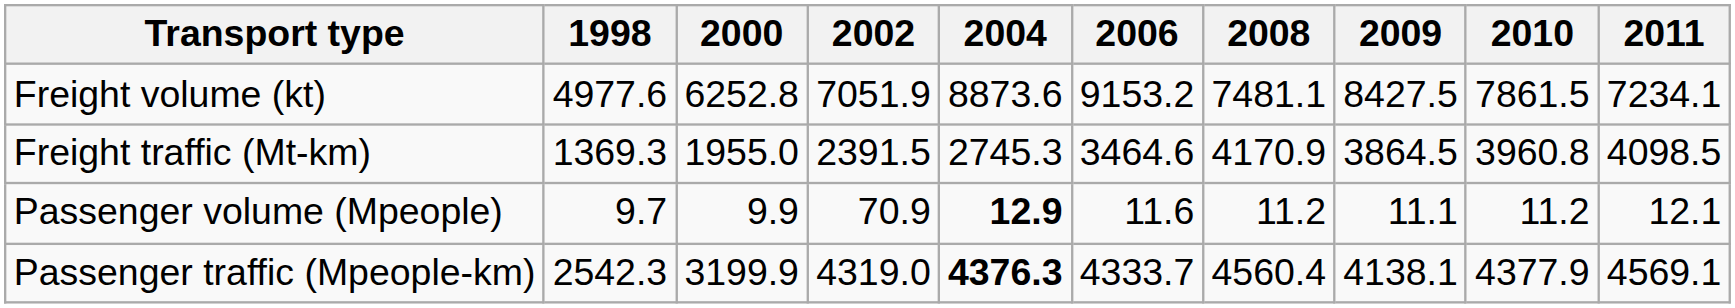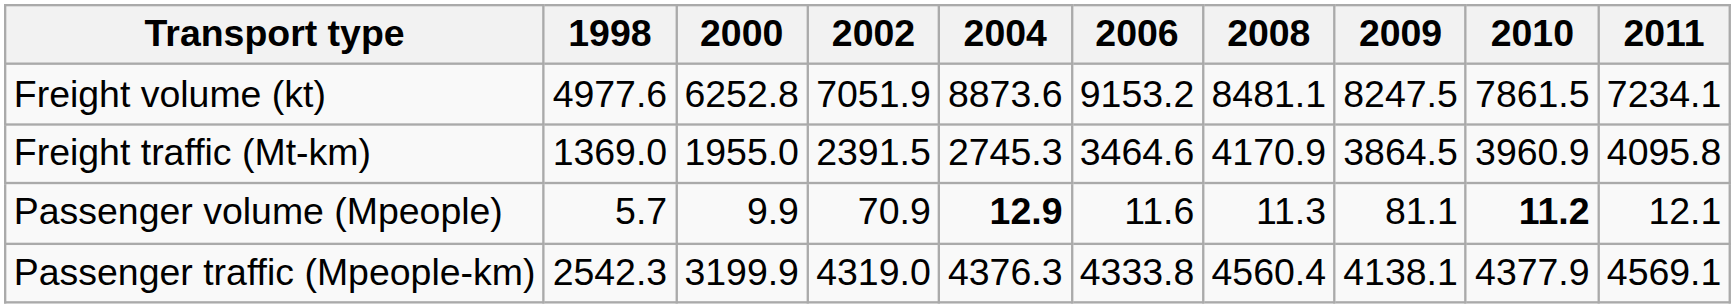 <table class="wikitable">
 <tr>
 <th>Transport type</th>
 <th>1998</th>
 <th>2000</th>
 <th>2002</th>
 <th>2004</th>
 <th>2006</th>
 <th>2008</th>
 <th>2009</th>
 <th>2010</th>
 <th>2011</th>
 </tr>
 <tr align="right">
 <td align="left">Freight volume (kt)</td>
 <td>4977.6</td>
 <td>6252.8</td>
 <td>7051.9</td>
 <td>8873.6</td>
 <td>9153.2</td>
-<td>7481.1</td>
-<td>8427.5</td>
+<td>8481.1</td>
+<td>8247.5</td>
 <td>7861.5</td>
 <td>7234.1</td>
 </tr>
 <tr align="right">
 <td align="left">Freight traffic (Mt-km)</td>
-<td>1369.3</td>
+<td>1369.0</td>
 <td>1955.0</td>
 <td>2391.5</td>
 <td>2745.3</td>
 <td>3464.6</td>
 <td>4170.9</td>
 <td>3864.5</td>
-<td>3960.8</td>
-<td>4098.5</td>
+<td>3960.9</td>
+<td>4095.8</td>
 </tr>
 <tr align="right">
 <td align="left">Passenger volume (Mpeople)</td>
-<td>9.7</td>
+<td>5.7</td>
 <td>9.9</td>
 <td>70.9</td>
 <td><strong>12.9</strong></td>
 <td>11.6</td>
-<td>11.2</td>
-<td>11.1</td>
-<td>11.2</td>
+<td>11.3</td>
+<td>81.1</td>
+<td><strong>11.2</strong></td>
 <td>12.1</td>
 </tr>
 <tr align="right">
 <td align="left">Passenger traffic (Mpeople-km)</td>
 <td>2542.3</td>
 <td>3199.9</td>
 <td>4319.0</td>
-<td><strong>4376.3</strong></td>
-<td>4333.7</td>
+<td>4376.3</td>
+<td>4333.8</td>
 <td>4560.4</td>
 <td>4138.1</td>
 <td>4377.9</td>
 <td>4569.1</td>
 </tr>
 </table>
